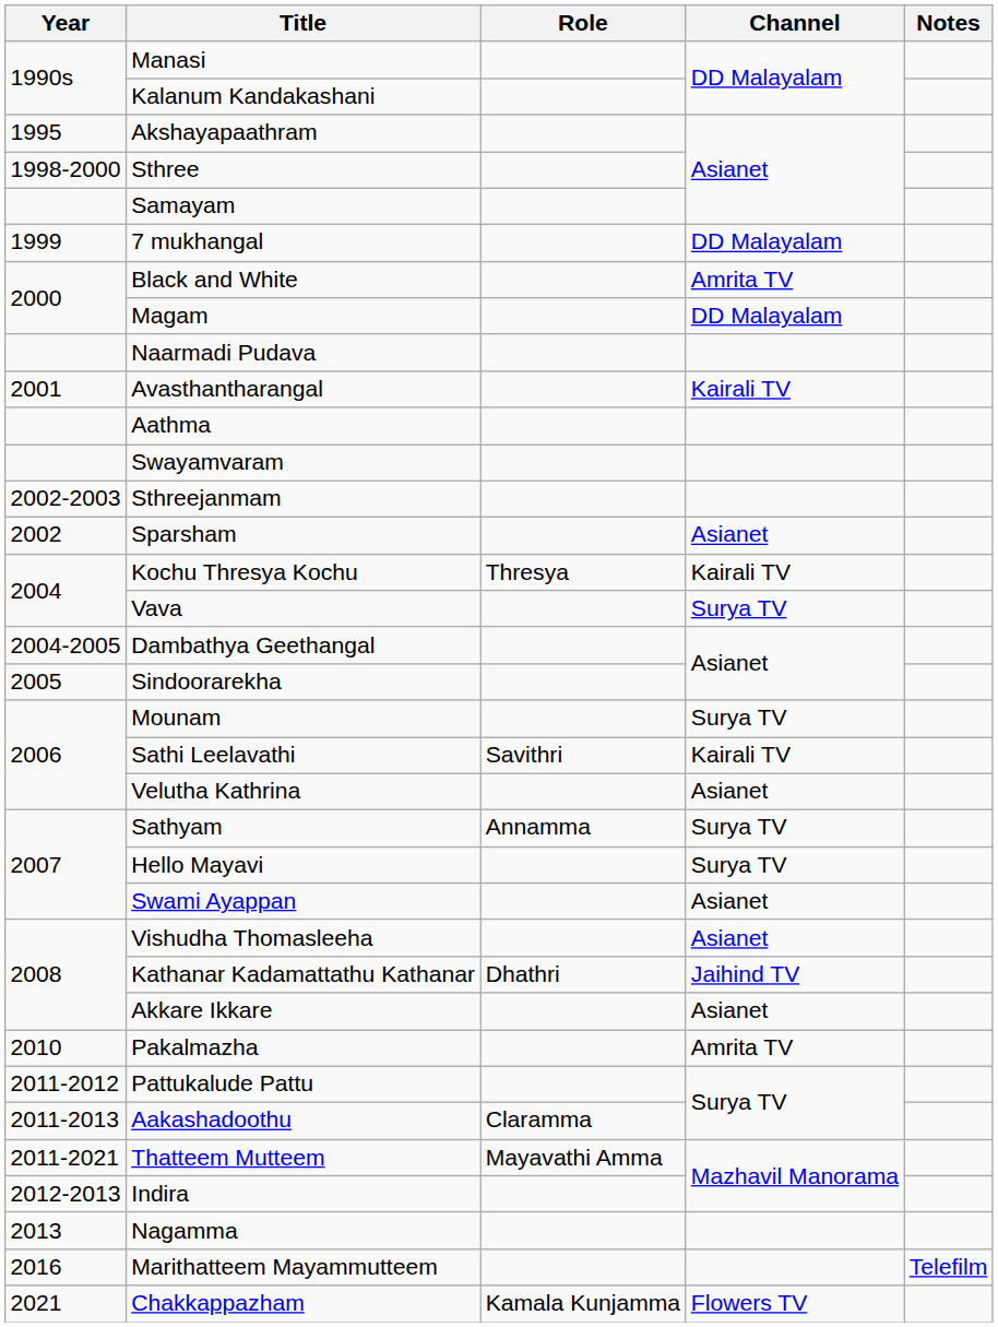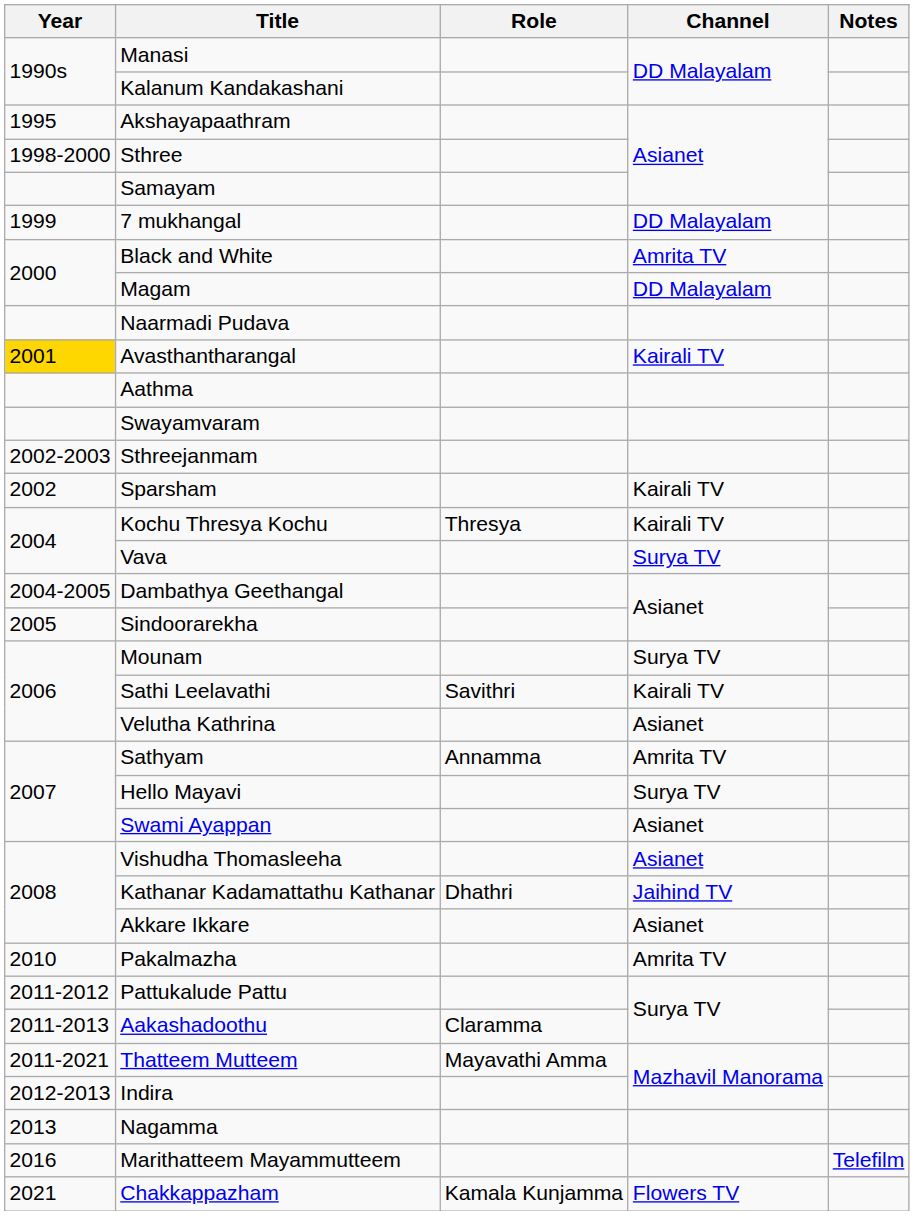 <table class="wikitable">
 <tr>
 <th scope="col">Year</th>
 <th scope="col">Title</th>
 <th scope="col">Role</th>
 <th scope="col">Channel</th>
 <th scope="col">Notes</th>
 </tr>
 <tr>
 <td rowspan="2">1990s</td>
 <td>Manasi</td>
 <td></td>
 <td rowspan="2"><a href='#'>DD Malayalam</a></td>
 <td></td>
 </tr>
 <tr>
 <td>Kalanum Kandakashani</td>
 <td></td>
 <td></td>
 </tr>
 <tr>
 <td>1995</td>
 <td>Akshayapaathram</td>
 <td></td>
 <td rowspan="3"><a href='#'>Asianet</a></td>
 <td></td>
 </tr>
 <tr>
 <td>1998-2000</td>
 <td>Sthree</td>
 <td></td>
 <td></td>
 </tr>
 <tr>
 <td></td>
 <td>Samayam</td>
 <td></td>
 <td></td>
 </tr>
 <tr>
 <td>1999</td>
 <td>7 mukhangal</td>
 <td></td>
 <td><a href='#'>DD Malayalam</a></td>
 <td></td>
 </tr>
 <tr>
 <td rowspan="2">2000</td>
 <td>Black and White</td>
 <td></td>
 <td><a href='#'>Amrita TV</a></td>
 <td></td>
 </tr>
 <tr>
 <td>Magam</td>
 <td></td>
 <td><a href='#'>DD Malayalam</a></td>
 <td></td>
 </tr>
 <tr>
 <td></td>
 <td>Naarmadi Pudava</td>
 <td></td>
 <td></td>
 <td></td>
 </tr>
 <tr>
-<td>2001</td>
+<td style="background: gold;">2001</td>
 <td>Avasthantharangal</td>
 <td></td>
 <td><a href='#'>Kairali TV</a></td>
 <td></td>
 </tr>
 <tr>
 <td></td>
 <td>Aathma</td>
 <td></td>
 <td></td>
 <td></td>
 </tr>
 <tr>
 <td></td>
 <td>Swayamvaram</td>
 <td></td>
 <td></td>
 <td></td>
 </tr>
 <tr>
 <td>2002-2003</td>
 <td>Sthreejanmam</td>
 <td></td>
 <td></td>
 <td></td>
 </tr>
 <tr>
 <td>2002</td>
 <td>Sparsham</td>
 <td></td>
-<td><a href='#'>Asianet</a></td>
+<td>Kairali TV</td>
 <td></td>
 </tr>
 <tr>
 <td rowspan="2">2004</td>
 <td>Kochu Thresya Kochu</td>
 <td>Thresya</td>
 <td>Kairali TV</td>
 <td></td>
 </tr>
 <tr>
 <td>Vava</td>
 <td></td>
 <td><a href='#'>Surya TV</a></td>
 <td></td>
 </tr>
 <tr>
 <td>2004-2005</td>
 <td>Dambathya Geethangal</td>
 <td></td>
 <td rowspan="2">Asianet</td>
 <td></td>
 </tr>
 <tr>
 <td>2005</td>
 <td>Sindoorarekha</td>
 <td></td>
 <td></td>
 </tr>
 <tr>
 <td rowspan="3">2006</td>
 <td>Mounam</td>
 <td></td>
 <td>Surya TV</td>
 <td></td>
 </tr>
 <tr>
 <td>Sathi Leelavathi</td>
 <td>Savithri</td>
 <td>Kairali TV</td>
 <td></td>
 </tr>
 <tr>
 <td>Velutha Kathrina</td>
 <td></td>
 <td>Asianet</td>
 <td></td>
 </tr>
 <tr>
 <td rowspan="3">2007</td>
 <td>Sathyam</td>
 <td>Annamma</td>
-<td>Surya TV</td>
+<td>Amrita TV</td>
 <td></td>
 </tr>
 <tr>
 <td>Hello Mayavi</td>
 <td></td>
 <td>Surya TV</td>
 <td></td>
 </tr>
 <tr>
 <td><a href='#'>Swami Ayappan</a></td>
 <td></td>
 <td>Asianet</td>
 <td></td>
 </tr>
 <tr>
 <td rowspan="3">2008</td>
 <td>Vishudha Thomasleeha</td>
 <td></td>
 <td><a href='#'>Asianet</a></td>
 <td></td>
 </tr>
 <tr>
 <td>Kathanar Kadamattathu Kathanar</td>
 <td>Dhathri</td>
 <td><a href='#'>Jaihind TV</a></td>
 <td></td>
 </tr>
 <tr>
 <td>Akkare Ikkare</td>
 <td></td>
 <td>Asianet</td>
 <td></td>
 </tr>
 <tr>
 <td>2010</td>
 <td>Pakalmazha</td>
 <td></td>
 <td>Amrita TV</td>
 <td></td>
 </tr>
 <tr>
 <td>2011-2012</td>
 <td>Pattukalude Pattu</td>
 <td></td>
 <td rowspan="2">Surya TV</td>
 <td></td>
 </tr>
 <tr>
 <td>2011-2013</td>
 <td><a href='#'>Aakashadoothu</a></td>
 <td>Claramma</td>
 <td></td>
 </tr>
 <tr>
 <td>2011-2021</td>
 <td><a href='#'>Thatteem Mutteem</a></td>
 <td>Mayavathi Amma</td>
 <td rowspan="2"><a href='#'>Mazhavil Manorama</a></td>
 <td></td>
 </tr>
 <tr>
 <td>2012-2013</td>
 <td>Indira</td>
 <td></td>
 <td></td>
 </tr>
 <tr>
 <td>2013</td>
 <td>Nagamma</td>
 <td></td>
 <td></td>
 <td></td>
 </tr>
 <tr>
 <td>2016</td>
 <td>Marithatteem Mayammutteem</td>
 <td></td>
 <td></td>
 <td><a href='#'>Telefilm</a></td>
 </tr>
 <tr>
 <td>2021</td>
 <td><a href='#'>Chakkappazham</a></td>
 <td>Kamala Kunjamma</td>
 <td><a href='#'>Flowers TV</a></td>
 <td></td>
 </tr>
 </table>
